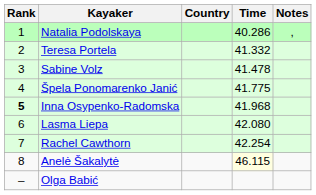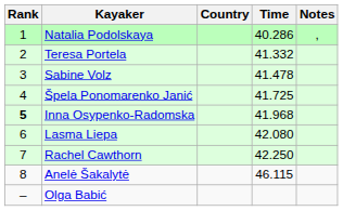 <table class="wikitable" style="text-align:center">
 <tr>
 <th>Rank</th>
 <th>Kayaker</th>
 <th>Country</th>
 <th>Time</th>
 <th>Notes</th>
 </tr>
 <tr bgcolor=bbffbb>
 <td>1</td>
 <td align="left"><a href='#'>Natalia Podolskaya</a></td>
 <td align="left"></td>
 <td>40.286</td>
 <td>, <strong></strong></td>
 </tr>
 <tr bgcolor=ddffdd>
 <td>2</td>
 <td align="left"><a href='#'>Teresa Portela</a></td>
 <td align="left"></td>
 <td>41.332</td>
 <td></td>
 </tr>
 <tr bgcolor=ddffdd>
 <td>3</td>
 <td align="left"><a href='#'>Sabine Volz</a></td>
 <td align="left"></td>
 <td>41.478</td>
 <td></td>
 </tr>
 <tr bgcolor=ddffdd>
 <td>4</td>
 <td align="left"><a href='#'>Špela Ponomarenko Janić</a></td>
 <td align="left"></td>
-<td>41.775</td>
+<td>41.725</td>
 <td></td>
 </tr>
 <tr bgcolor=ddffdd>
 <td><strong>5</strong></td>
 <td align="left"><a href='#'>Inna Osypenko-Radomska</a></td>
 <td align="left"></td>
 <td>41.968</td>
 <td></td>
 </tr>
 <tr bgcolor=ddffdd>
 <td>6</td>
 <td align="left"><a href='#'>Lasma Liepa</a></td>
 <td align="left"></td>
 <td>42.080</td>
 <td></td>
 </tr>
 <tr bgcolor=ddffdd>
 <td>7</td>
 <td align="left"><a href='#'>Rachel Cawthorn</a></td>
 <td align="left"></td>
-<td>42.254</td>
+<td>42.250</td>
 <td></td>
 </tr>
 <tr>
 <td>8</td>
 <td align="left"><a href='#'>Anelė Šakalytė</a></td>
 <td align="left"></td>
-<td style="background: lightyellow;">46.115</td>
+<td>46.115</td>
 <td></td>
 </tr>
 <tr>
 <td>–</td>
 <td align="left"><a href='#'>Olga Babić</a></td>
 <td align="left"></td>
 <td></td>
 <td></td>
 </tr>
 </table>
